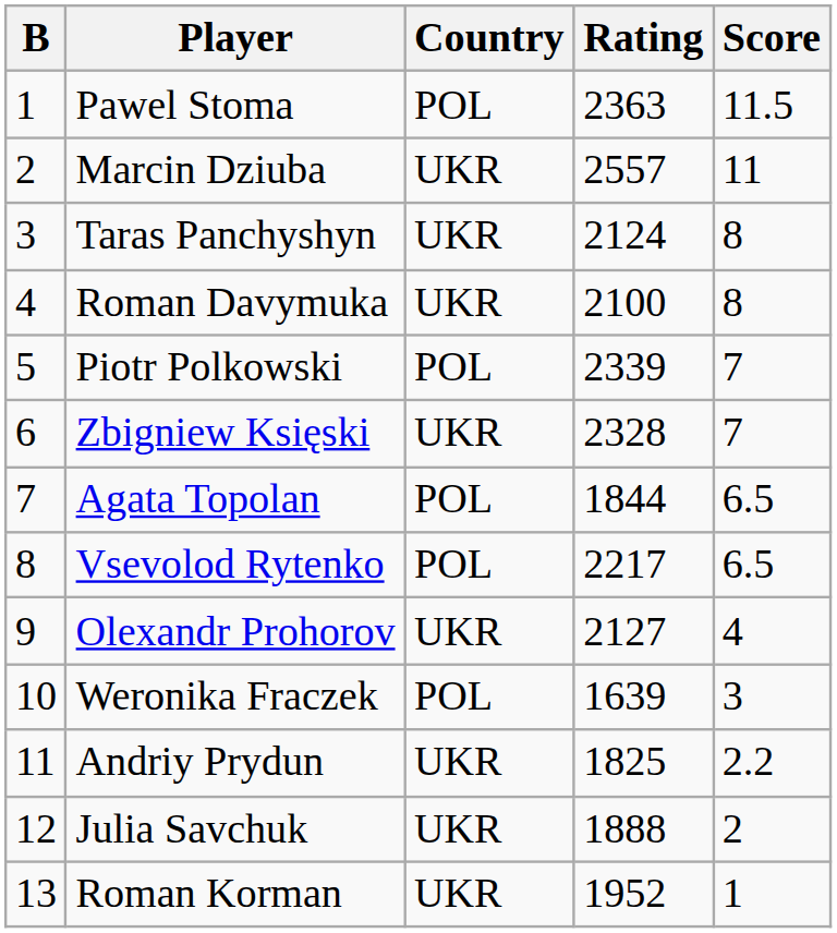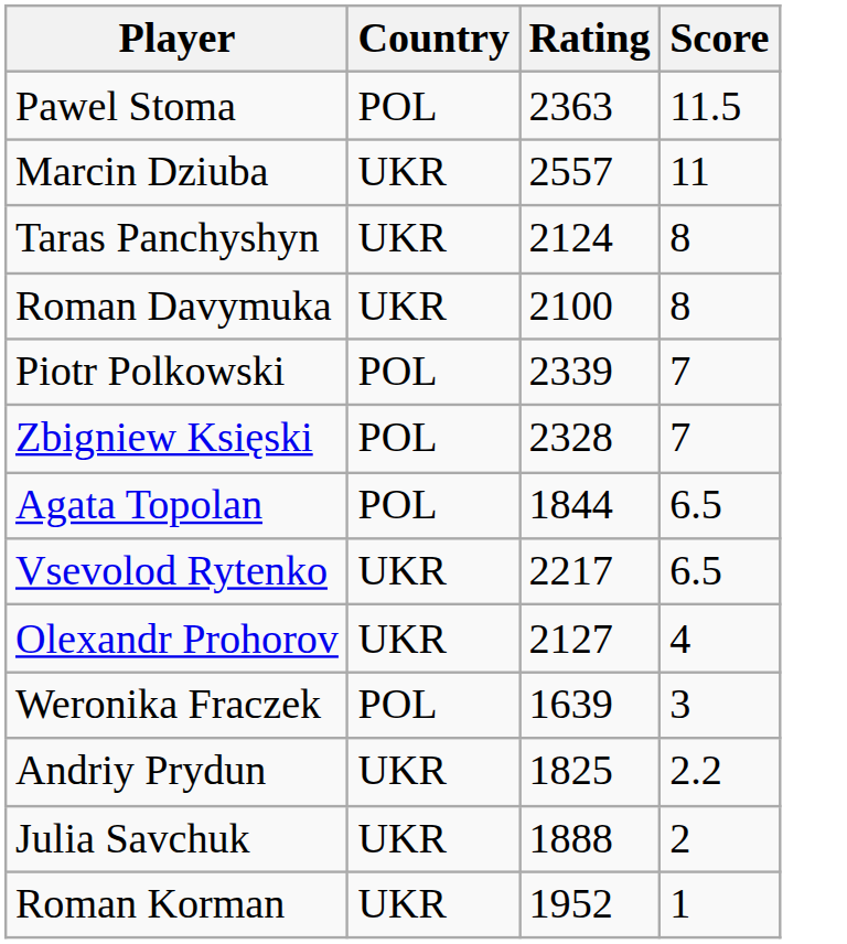 <table class="wikitable">
 <tr>
-<th>B</th>
 <th>Player</th>
 <th>Country</th>
 <th>Rating</th>
 <th>Score</th>
 </tr>
 <tr>
-<td>1</td>
 <td>Pawel Stoma</td>
 <td>POL</td>
 <td>2363</td>
 <td>11.5</td>
 </tr>
 <tr>
-<td>2</td>
 <td>Marcin Dziuba</td>
 <td>UKR</td>
 <td>2557</td>
 <td>11</td>
 </tr>
 <tr>
-<td>3</td>
 <td>Taras Panchyshyn</td>
 <td>UKR</td>
 <td>2124</td>
 <td>8</td>
 </tr>
 <tr>
-<td>4</td>
 <td>Roman Davymuka</td>
 <td>UKR</td>
 <td>2100</td>
 <td>8</td>
 </tr>
 <tr>
-<td>5</td>
 <td>Piotr Polkowski</td>
 <td>POL</td>
 <td>2339</td>
 <td>7</td>
 </tr>
 <tr>
-<td>6</td>
 <td><a href='#'>Zbigniew Księski</a></td>
-<td>UKR</td>
+<td>POL</td>
 <td>2328</td>
 <td>7</td>
 </tr>
 <tr>
-<td>7</td>
 <td><a href='#'>Agata Topolan</a></td>
 <td>POL</td>
 <td>1844</td>
 <td>6.5</td>
 </tr>
 <tr>
-<td>8</td>
 <td><a href='#'>Vsevolod Rytenko</a></td>
-<td>POL</td>
+<td>UKR</td>
 <td>2217</td>
 <td>6.5</td>
 </tr>
 <tr>
-<td>9</td>
 <td><a href='#'>Olexandr Prohorov</a></td>
 <td>UKR</td>
 <td>2127</td>
 <td>4</td>
 </tr>
 <tr>
-<td>10</td>
 <td>Weronika Fraczek</td>
 <td>POL</td>
 <td>1639</td>
 <td>3</td>
 </tr>
 <tr>
-<td>11</td>
 <td>Andriy Prydun</td>
 <td>UKR</td>
 <td>1825</td>
 <td>2.2</td>
 </tr>
 <tr>
-<td>12</td>
 <td>Julia Savchuk</td>
 <td>UKR</td>
 <td>1888</td>
 <td>2</td>
 </tr>
 <tr>
-<td>13</td>
 <td>Roman Korman</td>
 <td>UKR</td>
 <td>1952</td>
 <td>1</td>
 </tr>
 </table>
